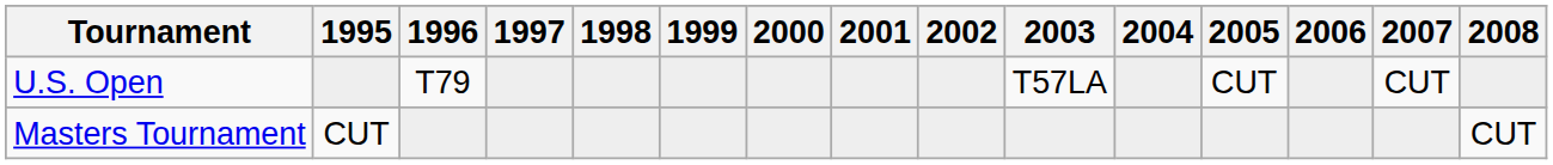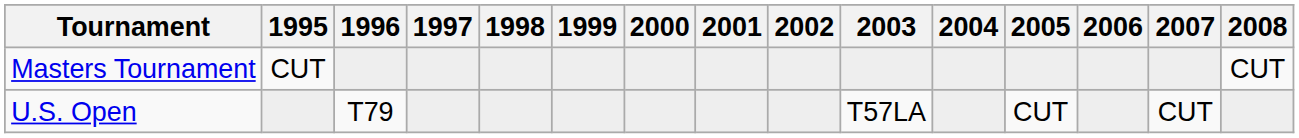 <table class="wikitable" style="font-size:95%;text-align:center;">
 <tr>
 <th>Tournament</th>
 <th>1995</th>
 <th>1996</th>
 <th>1997</th>
 <th>1998</th>
 <th>1999</th>
 <th>2000</th>
 <th>2001</th>
 <th>2002</th>
 <th>2003</th>
 <th>2004</th>
 <th>2005</th>
 <th>2006</th>
 <th>2007</th>
 <th>2008</th>
 </tr>
 <tr>
+<td align=left><a href='#'>Masters Tournament</a></td>
+<td>CUT</td>
+<td style="background:#eeeeee;"></td>
+<td style="background:#eeeeee;"></td>
+<td style="background:#eeeeee;"></td>
+<td style="background:#eeeeee;"></td>
+<td style="background:#eeeeee;"></td>
+<td style="background:#eeeeee;"></td>
+<td style="background:#eeeeee;"></td>
+<td style="background:#eeeeee;"></td>
+<td style="background:#eeeeee;"></td>
+<td style="background:#eeeeee;"></td>
+<td style="background:#eeeeee;"></td>
+<td style="background:#eeeeee;"></td>
+<td>CUT</td>
+</tr>
+<tr>
 <td align=left><a href='#'>U.S. Open</a></td>
 <td style="background:#eeeeee;"></td>
 <td>T79</td>
 <td style="background:#eeeeee;"></td>
 <td style="background:#eeeeee;"></td>
 <td style="background:#eeeeee;"></td>
 <td style="background:#eeeeee;"></td>
 <td style="background:#eeeeee;"></td>
 <td style="background:#eeeeee;"></td>
 <td>T57<span>LA</span></td>
 <td style="background:#eeeeee;"></td>
 <td>CUT</td>
 <td style="background:#eeeeee;"></td>
 <td>CUT</td>
 <td style="background:#eeeeee;"></td>
 </tr>
-<tr>
-<td align=left><a href='#'>Masters Tournament</a></td>
-<td>CUT</td>
-<td style="background:#eeeeee;"></td>
-<td style="background:#eeeeee;"></td>
-<td style="background:#eeeeee;"></td>
-<td style="background:#eeeeee;"></td>
-<td style="background:#eeeeee;"></td>
-<td style="background:#eeeeee;"></td>
-<td style="background:#eeeeee;"></td>
-<td style="background:#eeeeee;"></td>
-<td style="background:#eeeeee;"></td>
-<td style="background:#eeeeee;"></td>
-<td style="background:#eeeeee;"></td>
-<td style="background:#eeeeee;"></td>
-<td>CUT</td>
-</tr>
 </table>
